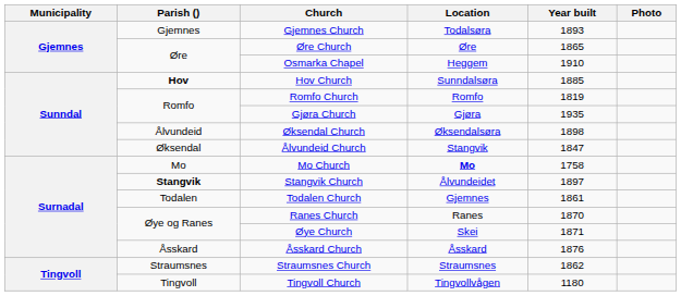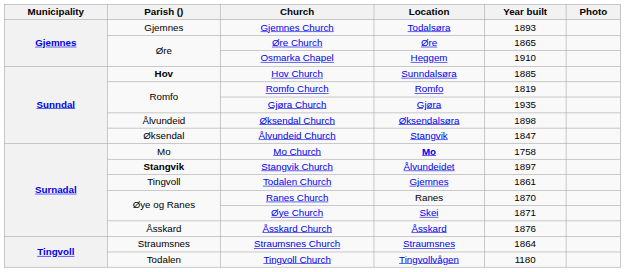 <table class="wikitable" style="text-align: center; width: 80%;">
 <tr>
 <th>Municipality</th>
 <th>Parish ()</th>
 <th>Church</th>
 <th>Location</th>
 <th>Year built</th>
 <th>Photo</th>
 </tr>
 <tr>
 <th rowspan="3"><a href='#'>Gjemnes</a></th>
 <td>Gjemnes</td>
 <td><a href='#'>Gjemnes Church</a></td>
 <td><a href='#'>Todalsøra</a></td>
 <td>1893</td>
 <td></td>
 </tr>
 <tr>
 <td rowspan="2">Øre</td>
 <td><a href='#'>Øre Church</a></td>
 <td><a href='#'>Øre</a></td>
 <td>1865</td>
 <td></td>
 </tr>
 <tr>
 <td><a href='#'>Osmarka Chapel</a></td>
 <td><a href='#'>Heggem</a></td>
 <td>1910</td>
 <td></td>
 </tr>
 <tr>
 <th rowspan="5"><a href='#'>Sunndal</a></th>
 <td><strong>Hov</strong></td>
 <td><a href='#'>Hov Church</a></td>
 <td><a href='#'>Sunndalsøra</a></td>
 <td>1885</td>
 <td></td>
 </tr>
 <tr>
 <td rowspan="2">Romfo</td>
 <td><a href='#'>Romfo Church</a></td>
 <td><a href='#'>Romfo</a></td>
 <td>1819</td>
 <td></td>
 </tr>
 <tr>
 <td><a href='#'>Gjøra Church</a></td>
 <td><a href='#'>Gjøra</a></td>
 <td>1935</td>
 <td></td>
 </tr>
 <tr>
 <td>Ålvundeid</td>
 <td><a href='#'>Øksendal Church</a></td>
 <td><a href='#'>Øksendalsøra</a></td>
 <td>1898</td>
 <td></td>
 </tr>
 <tr>
 <td>Øksendal</td>
 <td><a href='#'>Ålvundeid Church</a></td>
 <td><a href='#'>Stangvik</a></td>
 <td>1847</td>
 <td></td>
 </tr>
 <tr>
 <th rowspan="6"><a href='#'>Surnadal</a></th>
 <td>Mo</td>
 <td><a href='#'>Mo Church</a></td>
 <td><strong><a href='#'>Mo</a></strong></td>
 <td>1758</td>
 <td></td>
 </tr>
 <tr>
 <td><strong>Stangvik</strong></td>
 <td><a href='#'>Stangvik Church</a></td>
 <td><a href='#'>Ålvundeidet</a></td>
 <td>1897</td>
 <td></td>
 </tr>
 <tr>
-<td>Todalen</td>
+<td>Tingvoll</td>
 <td><a href='#'>Todalen Church</a></td>
 <td><a href='#'>Gjemnes</a></td>
 <td>1861</td>
 <td></td>
 </tr>
 <tr>
 <td rowspan="2">Øye og Ranes</td>
 <td><a href='#'>Ranes Church</a></td>
 <td>Ranes</td>
 <td>1870</td>
 <td></td>
 </tr>
 <tr>
 <td><a href='#'>Øye Church</a></td>
 <td><a href='#'>Skei</a></td>
 <td>1871</td>
 <td></td>
 </tr>
 <tr>
 <td>Åsskard</td>
 <td><a href='#'>Åsskard Church</a></td>
 <td><a href='#'>Åsskard</a></td>
 <td>1876</td>
 <td></td>
 </tr>
 <tr>
 <th rowspan="2"><a href='#'>Tingvoll</a></th>
 <td rowspan="1">Straumsnes</td>
 <td><a href='#'>Straumsnes Church</a></td>
 <td><a href='#'>Straumsnes</a></td>
-<td>1862</td>
+<td>1864</td>
 <td></td>
 </tr>
 <tr>
-<td>Tingvoll</td>
+<td>Todalen</td>
 <td><a href='#'>Tingvoll Church</a></td>
 <td><a href='#'>Tingvollvågen</a></td>
 <td>1180</td>
 <td></td>
 </tr>
 </table>
